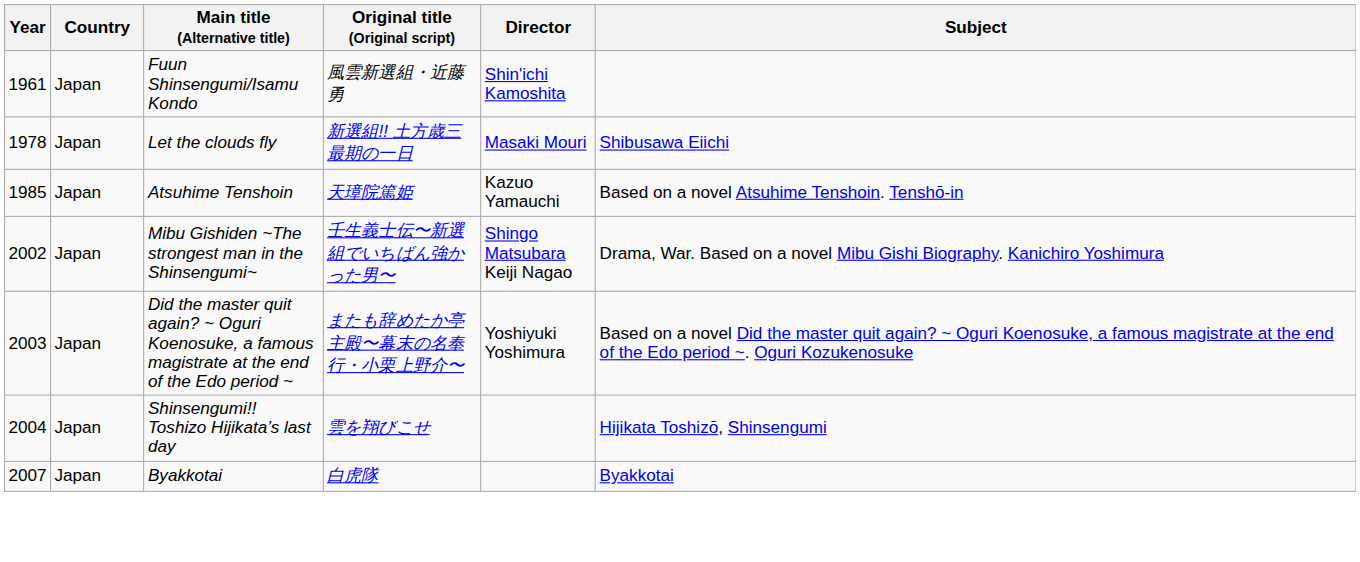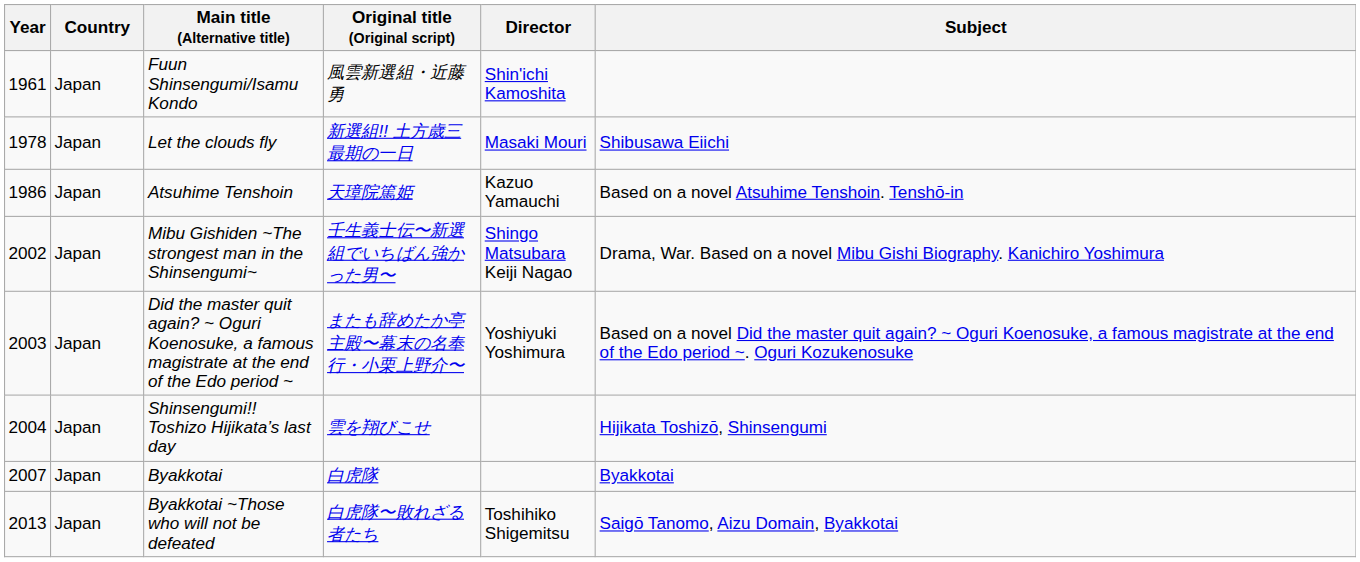 <table class="wikitable sortable" style="width:100%;">
 <tr>
 <th>Year</th>
 <th width= 80>Country</th>
 <th class="unsortable" style="width:160px;">Main title<br><small>(Alternative title)</small></th>
 <th class="unsortable" style="width:140px;">Original title<br><small>(Original script)</small></th>
 <th width=100>Director</th>
 <th class="unsortable">Subject</th>
 </tr>
 <tr>
 <td>1961</td>
 <td>Japan</td>
 <td><em>Fuun Shinsengumi/Isamu Kondo</em></td>
 <td><em>風雲新選組・近藤勇</em></td>
 <td><a href='#'>Shin'ichi Kamoshita</a></td>
 <td></td>
 </tr>
 <tr>
 <td>1978</td>
 <td>Japan</td>
 <td><em>Let the clouds fly</em></td>
 <td><em><a href='#'>新選組!! 土方歳三 最期の一日</a></em></td>
 <td><a href='#'>Masaki Mouri</a></td>
 <td><a href='#'>Shibusawa Eiichi</a></td>
 </tr>
 <tr>
-<td>1985</td>
+<td>1986</td>
 <td>Japan</td>
 <td><em>Atsuhime Tenshoin</em></td>
 <td><em><a href='#'>天璋院篤姫</a></em></td>
 <td>Kazuo Yamauchi</td>
 <td>Based on a novel <a href='#'>Atsuhime Tenshoin</a>. <a href='#'>Tenshō-in</a></td>
 </tr>
 <tr>
 <td>2002</td>
 <td>Japan</td>
 <td><em>Mibu Gishiden ~The strongest man in the Shinsengumi~</em></td>
 <td><em><a href='#'>壬生義士伝〜新選組でいちばん強かった男〜</a></em></td>
 <td><a href='#'>Shingo Matsubara</a><br>Keiji Nagao</td>
 <td>Drama, War. Based on a novel <a href='#'>Mibu Gishi Biography</a>. <a href='#'>Kanichiro Yoshimura</a></td>
 </tr>
 <tr>
 <td>2003</td>
 <td>Japan</td>
 <td><em>Did the master quit again? ~ Oguri Koenosuke, a famous magistrate at the end of the Edo period ~</em></td>
 <td><em><a href='#'>またも辞めたか亭主殿〜幕末の名奉行・小栗上野介〜</a></em></td>
 <td>Yoshiyuki Yoshimura</td>
 <td>Based on a novel <a href='#'>Did the master quit again? ~ Oguri Koenosuke, a famous magistrate at the end of the Edo period ~</a>. <a href='#'>Oguri Kozukenosuke</a></td>
 </tr>
 <tr>
 <td>2004</td>
 <td>Japan</td>
 <td><em>Shinsengumi!! Toshizo Hijikata’s last day</em></td>
 <td><em><a href='#'>雲を翔びこせ</a></em></td>
 <td></td>
 <td><a href='#'>Hijikata Toshizō</a>, <a href='#'>Shinsengumi</a></td>
 </tr>
 <tr>
 <td>2007</td>
 <td>Japan</td>
 <td><em>Byakkotai</em></td>
 <td><em><a href='#'>白虎隊</a></em></td>
 <td></td>
 <td><a href='#'>Byakkotai</a></td>
 </tr>
+<tr>
+<td>2013</td>
+<td>Japan</td>
+<td><em>Byakkotai ~Those who will not be defeated</em></td>
+<td><em><a href='#'>白虎隊〜敗れざる者たち</a></em></td>
+<td>Toshihiko Shigemitsu</td>
+<td><a href='#'>Saigō Tanomo</a>, <a href='#'>Aizu Domain</a>, <a href='#'>Byakkotai</a></td>
+</tr>
 </table>
